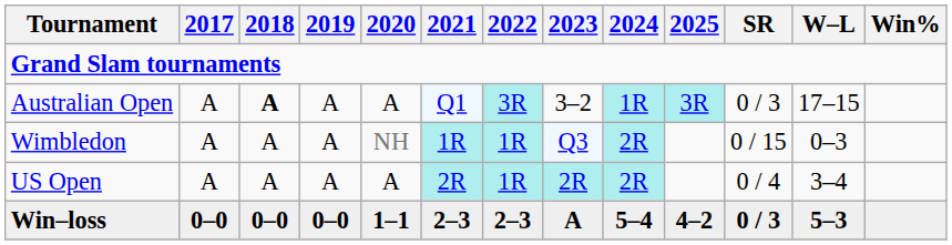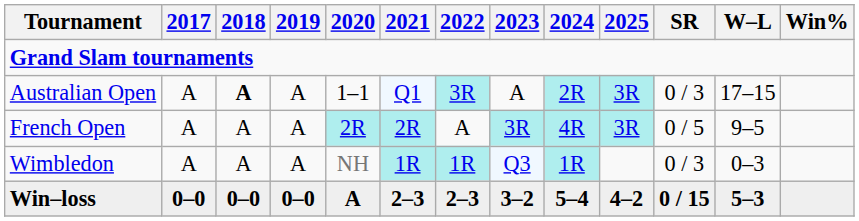 <table class=wikitable style=text-align:center>
 <tr>
 <th>Tournament</th>
 <th><a href='#'>2017</a></th>
 <th><a href='#'>2018</a></th>
 <th><a href='#'>2019</a></th>
 <th><a href='#'>2020</a></th>
 <th><a href='#'>2021</a></th>
 <th><a href='#'>2022</a></th>
 <th><a href='#'>2023</a></th>
 <th><a href='#'>2024</a></th>
 <th><a href='#'>2025</a></th>
 <th>SR</th>
 <th>W–L</th>
 <th>Win%</th>
 </tr>
 <tr>
 <td colspan="13" align="left"><strong><a href='#'>Grand Slam tournaments</a></strong></td>
 </tr>
 <tr>
 <td align=left><a href='#'>Australian Open</a></td>
 <td>A</td>
 <td><strong>A</strong></td>
 <td>A</td>
-<td>A</td>
+<td>1–1</td>
 <td bgcolor=f0f8ff><a href='#'>Q1</a></td>
 <td bgcolor=afeeee><a href='#'>3R</a></td>
-<td>3–2</td>
-<td bgcolor=afeeee><a href='#'>1R</a></td>
+<td>A</td>
+<td bgcolor=afeeee><a href='#'>2R</a></td>
 <td bgcolor=afeeee><a href='#'>3R</a></td>
 <td>0 / 3</td>
 <td>17–15</td>
+<td></td>
+</tr>
+<tr>
+<td align=left><a href='#'>French Open</a></td>
+<td>A</td>
+<td>A</td>
+<td>A</td>
+<td bgcolor=afeeee><a href='#'>2R</a></td>
+<td bgcolor=afeeee><a href='#'>2R</a></td>
+<td>A</td>
+<td bgcolor=afeeee><a href='#'>3R</a></td>
+<td bgcolor=afeeee><a href='#'>4R</a></td>
+<td bgcolor=afeeee><a href='#'>3R</a></td>
+<td>0 / 5</td>
+<td>9–5</td>
 <td></td>
 </tr>
 <tr>
 <td align=left><a href='#'>Wimbledon</a></td>
 <td>A</td>
 <td>A</td>
 <td>A</td>
 <td style=color:#767676>NH</td>
 <td bgcolor=afeeee><a href='#'>1R</a></td>
 <td bgcolor=afeeee><a href='#'>1R</a></td>
 <td bgcolor=f0f8ff><a href='#'>Q3</a></td>
-<td bgcolor=afeeee><a href='#'>2R</a></td>
+<td bgcolor=afeeee><a href='#'>1R</a></td>
 <td></td>
-<td>0 / 15</td>
+<td>0 / 3</td>
 <td>0–3</td>
-<td></td>
-</tr>
-<tr>
-<td align=left><a href='#'>US Open</a></td>
-<td>A</td>
-<td>A</td>
-<td>A</td>
-<td>A</td>
-<td bgcolor=afeeee><a href='#'>2R</a></td>
-<td bgcolor=afeeee><a href='#'>1R</a></td>
-<td bgcolor=afeeee><a href='#'>2R</a></td>
-<td bgcolor=afeeee><a href='#'>2R</a></td>
-<td></td>
-<td>0 / 4</td>
-<td>3–4</td>
 <td></td>
 </tr>
 <tr style=background:#efefef;font-weight:bold>
 <td align=left>Win–loss</td>
 <td>0–0</td>
 <td>0–0</td>
 <td>0–0</td>
-<td>1–1</td>
+<td>A</td>
 <td>2–3</td>
 <td>2–3</td>
-<td>A</td>
+<td>3–2</td>
 <td>5–4</td>
 <td>4–2</td>
-<td>0 / 3</td>
+<td>0 / 15</td>
 <td>5–3</td>
 <td></td>
 </tr>
 </table>
